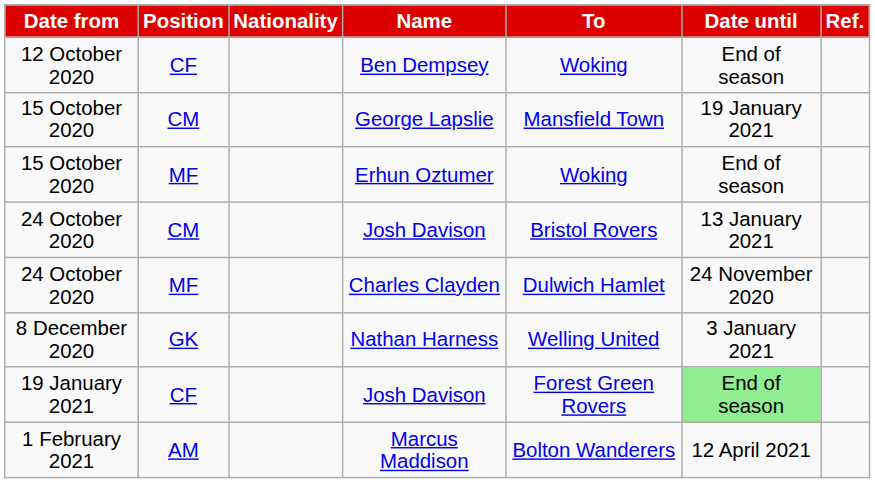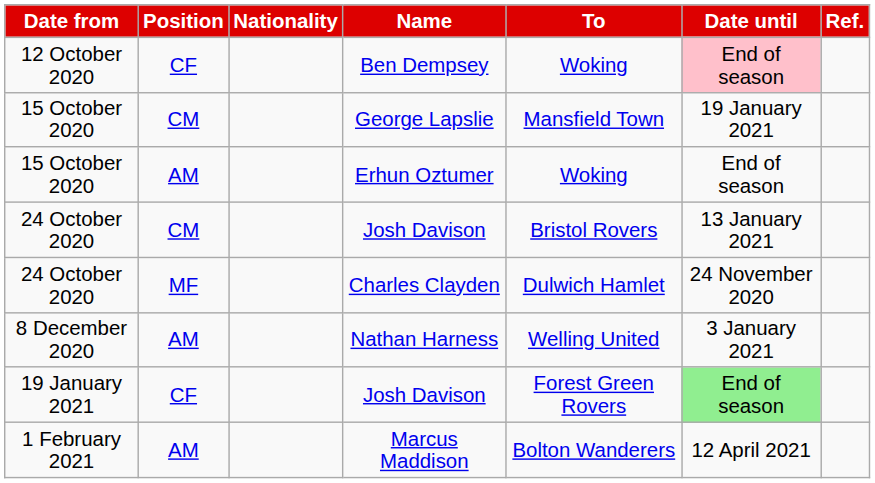 <table class="wikitable"  style="text-align:center; font-size:90%; ">
 <tr>
 <th style="background:#DD0000; color:white; width:120px;">Date from</th>
 <th style="background:#DD0000; color:white; width:50px;">Position</th>
 <th style="background:#DD0000; color:white; width:50px;">Nationality</th>
 <th style="background:#DD0000; color:white; width:180px;">Name</th>
 <th style="background:#DD0000; color:white; width:190px;">To</th>
 <th style="background:#DD0000; color:white; width:130px;">Date until</th>
 <th style="background:#DD0000; color:white; width:25px;">Ref.</th>
 </tr>
 <tr>
 <td>12 October 2020</td>
 <td><a href='#'>CF</a></td>
 <td></td>
 <td><a href='#'>Ben Dempsey</a></td>
 <td> <a href='#'>Woking</a></td>
-<td>End of season</td>
+<td style="background: pink;">End of season</td>
 <td></td>
 </tr>
 <tr>
 <td>15 October 2020</td>
 <td><a href='#'>CM</a></td>
 <td></td>
 <td><a href='#'>George Lapslie</a></td>
 <td> <a href='#'>Mansfield Town</a></td>
 <td>19 January 2021</td>
 <td></td>
 </tr>
 <tr>
 <td>15 October 2020</td>
-<td><a href='#'>MF</a></td>
+<td><a href='#'>AM</a></td>
 <td></td>
 <td><a href='#'>Erhun Oztumer</a></td>
 <td> <a href='#'>Woking</a></td>
 <td>End of season</td>
 <td></td>
 </tr>
 <tr>
 <td>24 October 2020</td>
 <td><a href='#'>CM</a></td>
 <td></td>
 <td><a href='#'>Josh Davison</a></td>
 <td> <a href='#'>Bristol Rovers</a></td>
 <td>13 January 2021</td>
 <td></td>
 </tr>
 <tr>
 <td>24 October 2020</td>
 <td><a href='#'>MF</a></td>
 <td></td>
 <td><a href='#'>Charles Clayden</a></td>
 <td> <a href='#'>Dulwich Hamlet</a></td>
 <td>24 November 2020</td>
 <td></td>
 </tr>
 <tr>
 <td>8 December 2020</td>
-<td><a href='#'>GK</a></td>
+<td><a href='#'>AM</a></td>
 <td></td>
 <td><a href='#'>Nathan Harness</a></td>
 <td> <a href='#'>Welling United</a></td>
 <td>3 January 2021</td>
 <td></td>
 </tr>
 <tr>
 <td>19 January 2021</td>
 <td><a href='#'>CF</a></td>
 <td></td>
 <td><a href='#'>Josh Davison</a></td>
 <td> <a href='#'>Forest Green Rovers</a></td>
 <td style="background: lightgreen;">End of season</td>
 <td></td>
 </tr>
 <tr>
 <td>1 February 2021</td>
 <td><a href='#'>AM</a></td>
 <td></td>
 <td><a href='#'>Marcus Maddison</a></td>
 <td> <a href='#'>Bolton Wanderers</a></td>
 <td>12 April 2021</td>
 <td></td>
 </tr>
 </table>
